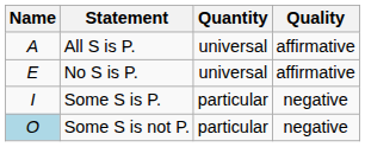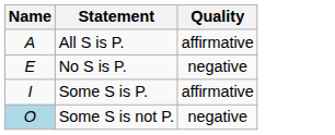 <table class="wikitable w">
 <tr>
 <th>Name</th>
 <th>Statement</th>
-<th>Quantity</th>
 <th>Quality</th>
 </tr>
 <tr>
 <td align="center"><em>A</em></td>
 <td>All S is P.</td>
-<td align="center">universal</td>
 <td align="center">affirmative</td>
 </tr>
 <tr>
 <td align="center"><em>E</em></td>
 <td>No S is P.</td>
-<td align="center">universal</td>
-<td align="center">affirmative</td>
+<td align="center">negative</td>
 </tr>
 <tr>
 <td align="center"><em>I</em></td>
 <td>Some S is P.</td>
-<td align="center">particular</td>
-<td align="center">negative</td>
+<td align="center">affirmative</td>
 </tr>
 <tr>
 <td align="center" style="background: lightblue;"><em>O</em></td>
 <td>Some S is not P.</td>
-<td align="center">particular</td>
 <td align="center">negative</td>
 </tr>
 </table>
